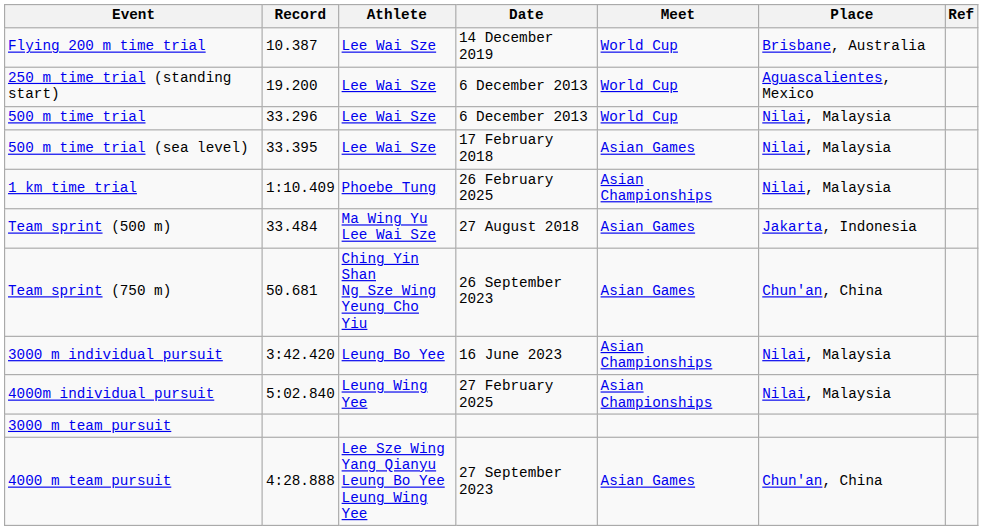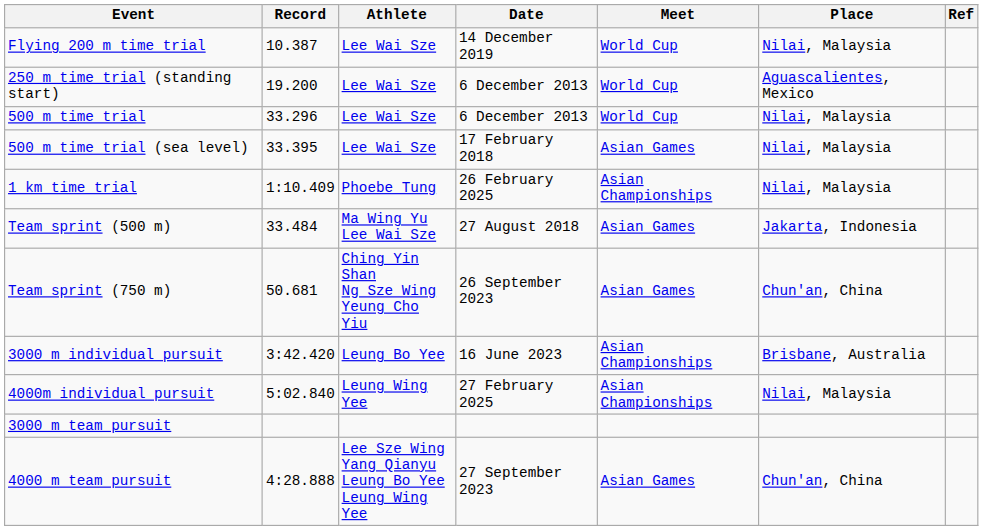 <table class="wikitable" style="font-size:95%; width: 95%;">
 <tr>
 <th>Event</th>
 <th>Record</th>
 <th>Athlete</th>
 <th>Date</th>
 <th>Meet</th>
 <th>Place</th>
 <th>Ref</th>
 </tr>
 <tr>
 <td><a href='#'>Flying 200 m time trial</a></td>
 <td>10.387</td>
 <td><a href='#'>Lee Wai Sze</a></td>
 <td>14 December 2019</td>
 <td><a href='#'>World Cup</a></td>
-<td><a href='#'>Brisbane</a>, Australia</td>
+<td><a href='#'>Nilai</a>, Malaysia</td>
 <td></td>
 </tr>
 <tr>
 <td><a href='#'>250 m time trial</a> (standing start)</td>
 <td>19.200</td>
 <td><a href='#'>Lee Wai Sze</a></td>
 <td>6 December 2013</td>
 <td><a href='#'>World Cup</a></td>
 <td><a href='#'>Aguascalientes</a>, Mexico</td>
 <td></td>
 </tr>
 <tr>
 <td><a href='#'>500 m time trial</a></td>
 <td>33.296</td>
 <td><a href='#'>Lee Wai Sze</a></td>
 <td>6 December 2013</td>
 <td><a href='#'>World Cup</a></td>
 <td><a href='#'>Nilai</a>, Malaysia</td>
 <td></td>
 </tr>
 <tr>
 <td><a href='#'>500 m time trial</a> (sea level)</td>
 <td>33.395</td>
 <td><a href='#'>Lee Wai Sze</a></td>
 <td>17 February 2018</td>
 <td><a href='#'>Asian Games</a></td>
 <td><a href='#'>Nilai</a>, Malaysia</td>
 <td></td>
 </tr>
 <tr>
 <td><a href='#'>1 km time trial</a></td>
 <td>1:10.409</td>
 <td><a href='#'>Phoebe Tung</a></td>
 <td>26 February 2025</td>
 <td><a href='#'>Asian Championships</a></td>
 <td><a href='#'>Nilai</a>, Malaysia</td>
 <td></td>
 </tr>
 <tr>
 <td><a href='#'>Team sprint</a> (500 m)</td>
 <td>33.484</td>
 <td><a href='#'>Ma Wing Yu</a><br><a href='#'>Lee Wai Sze</a></td>
 <td>27 August 2018</td>
 <td><a href='#'>Asian Games</a></td>
 <td><a href='#'>Jakarta</a>, Indonesia</td>
 <td></td>
 </tr>
 <tr>
 <td><a href='#'>Team sprint</a> (750 m)</td>
 <td>50.681</td>
 <td><a href='#'>Ching Yin Shan</a><br><a href='#'>Ng Sze Wing</a><br><a href='#'>Yeung Cho Yiu</a></td>
 <td>26 September 2023</td>
 <td><a href='#'>Asian Games</a></td>
 <td><a href='#'>Chun'an</a>, China</td>
 <td></td>
 </tr>
 <tr>
 <td><a href='#'>3000 m individual pursuit</a></td>
 <td>3:42.420</td>
 <td><a href='#'>Leung Bo Yee</a></td>
 <td>16 June 2023</td>
 <td><a href='#'>Asian Championships</a></td>
-<td><a href='#'>Nilai</a>, Malaysia</td>
+<td><a href='#'>Brisbane</a>, Australia</td>
 <td></td>
 </tr>
 <tr>
 <td><a href='#'>4000m individual pursuit</a></td>
 <td>5:02.840</td>
 <td><a href='#'>Leung Wing Yee</a></td>
 <td>27 February 2025</td>
 <td><a href='#'>Asian Championships</a></td>
 <td><a href='#'>Nilai</a>, Malaysia</td>
 <td></td>
 </tr>
 <tr>
 <td><a href='#'>3000 m team pursuit</a></td>
 <td></td>
 <td></td>
 <td></td>
 <td></td>
 <td></td>
 <td></td>
 </tr>
 <tr>
 <td><a href='#'>4000 m team pursuit</a></td>
 <td>4:28.888</td>
 <td><a href='#'>Lee Sze Wing</a><br><a href='#'>Yang Qianyu</a><br><a href='#'>Leung Bo Yee</a><br><a href='#'>Leung Wing Yee</a></td>
 <td>27 September 2023</td>
 <td><a href='#'>Asian Games</a></td>
 <td><a href='#'>Chun'an</a>, China</td>
 <td></td>
 </tr>
 </table>
